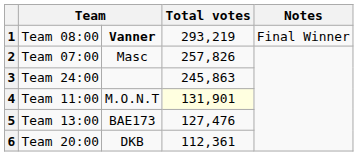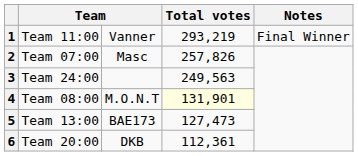 <table class="wikitable sortable collapsible" style="text-align:center">
 <tr>
 <th></th>
 <th colspan="2">Team</th>
 <th>Total votes</th>
 <th scope="col">Notes</th>
 </tr>
 <tr>
 <th>1</th>
-<td>Team 08:00</td>
-<td><strong>Vanner</strong></td>
+<td>Team 11:00</td>
+<td>Vanner</td>
 <td>293,219</td>
 <td>Final Winner</td>
 </tr>
 <tr>
 <th>2</th>
 <td>Team 07:00</td>
 <td>Masc</td>
 <td>257,826</td>
 </tr>
 <tr>
 <th>3</th>
 <td>Team 24:00</td>
 <td></td>
-<td>245,863</td>
+<td>249,563</td>
 </tr>
 <tr>
 <th>4</th>
-<td>Team 11:00</td>
+<td>Team 08:00</td>
 <td>M.O.N.T</td>
 <td style="background: lightyellow;">131,901</td>
 </tr>
 <tr>
 <th>5</th>
 <td>Team 13:00</td>
 <td>BAE173</td>
-<td>127,476</td>
+<td>127,473</td>
 </tr>
 <tr>
 <th>6</th>
 <td>Team 20:00</td>
 <td>DKB</td>
 <td>112,361</td>
 </tr>
 </table>
